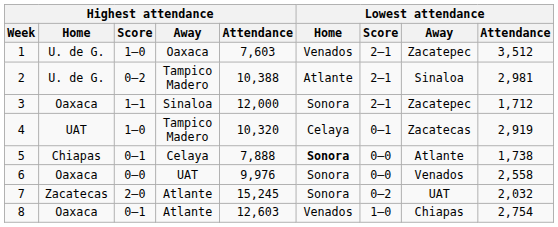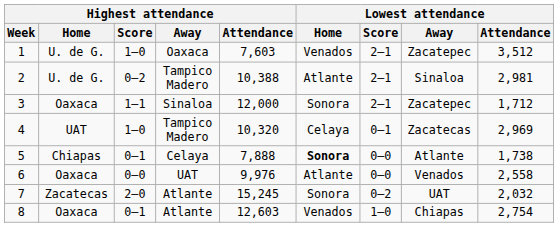 <table class="wikitable" style="text-align:center">
 <tr>
 <th colspan=5>Highest attendance</th>
 <th colspan=4>Lowest attendance</th>
 </tr>
 <tr>
 <th>Week</th>
 <th class="unsortable" width=120>Home</th>
 <th>Score</th>
 <th class="unsortable" width=120>Away</th>
 <th>Attendance</th>
 <th class="unsortable" width=120>Home</th>
 <th>Score</th>
 <th class="unsortable" width=120>Away</th>
 <th>Attendance</th>
 </tr>
 <tr>
 <td>1</td>
 <td>U. de G.</td>
 <td>1–0</td>
 <td>Oaxaca</td>
 <td>7,603</td>
 <td>Venados</td>
 <td>2–1</td>
 <td>Zacatepec</td>
 <td>3,512</td>
 </tr>
 <tr>
 <td>2</td>
 <td>U. de G.</td>
 <td>0–2</td>
 <td>Tampico Madero</td>
 <td>10,388</td>
 <td>Atlante</td>
 <td>2–1</td>
 <td>Sinaloa</td>
 <td>2,981</td>
 </tr>
 <tr>
 <td>3</td>
 <td>Oaxaca</td>
 <td>1–1</td>
 <td>Sinaloa</td>
 <td>12,000</td>
 <td>Sonora</td>
 <td>2–1</td>
 <td>Zacatepec</td>
 <td>1,712</td>
 </tr>
 <tr>
 <td>4</td>
 <td>UAT</td>
 <td>1–0</td>
 <td>Tampico Madero</td>
 <td>10,320</td>
 <td>Celaya</td>
 <td>0–1</td>
 <td>Zacatecas</td>
-<td>2,919</td>
+<td>2,969</td>
 </tr>
 <tr>
 <td>5</td>
 <td>Chiapas</td>
 <td>0–1</td>
 <td>Celaya</td>
 <td>7,888</td>
 <td><strong>Sonora</strong></td>
 <td>0–0</td>
 <td>Atlante</td>
 <td>1,738</td>
 </tr>
 <tr>
 <td>6</td>
 <td>Oaxaca</td>
 <td>0–0</td>
 <td>UAT</td>
 <td>9,976</td>
-<td>Sonora</td>
+<td>Atlante</td>
 <td>0–0</td>
 <td>Venados</td>
 <td>2,558</td>
 </tr>
 <tr>
 <td>7</td>
 <td>Zacatecas</td>
 <td>2–0</td>
 <td>Atlante</td>
 <td>15,245</td>
 <td>Sonora</td>
 <td>0–2</td>
 <td>UAT</td>
 <td>2,032</td>
 </tr>
 <tr>
 <td>8</td>
 <td>Oaxaca</td>
 <td>0–1</td>
 <td>Atlante</td>
 <td>12,603</td>
 <td>Venados</td>
 <td>1–0</td>
 <td>Chiapas</td>
 <td>2,754</td>
 </tr>
 </table>
